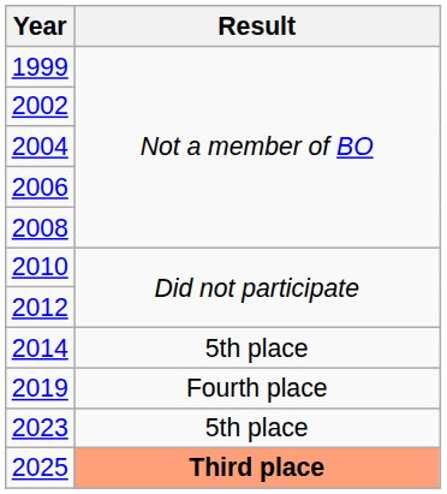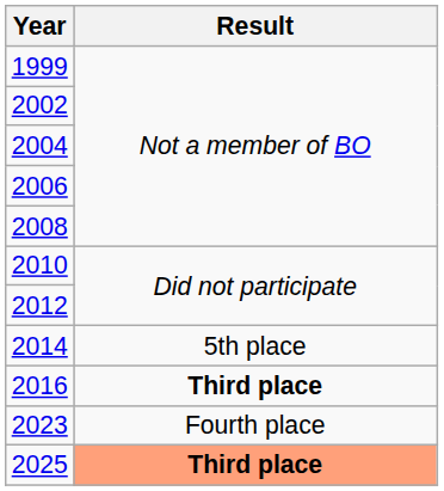 <table class="wikitable" style="text-align: center; font-size:90%">
 <tr>
 <th>Year</th>
 <th style="width:200px">Result</th>
 </tr>
 <tr>
 <td> <a href='#'>1999</a></td>
 <td rowspan="5"><em>Not a member of <a href='#'>BO</a></em></td>
 </tr>
 <tr>
 <td> <a href='#'>2002</a></td>
 </tr>
 <tr>
 <td> <a href='#'>2004</a></td>
 </tr>
 <tr>
 <td> <a href='#'>2006</a></td>
 </tr>
 <tr>
 <td> <a href='#'>2008</a></td>
 </tr>
 <tr>
 <td> <a href='#'>2010</a></td>
 <td rowspan="2"><em>Did not participate</em></td>
 </tr>
 <tr>
 <td> <a href='#'>2012</a></td>
 </tr>
 <tr>
 <td> <a href='#'>2014</a></td>
 <td>5th place</td>
 </tr>
 <tr>
-<td> <a href='#'>2019</a></td>
-<td>Fourth place</td>
+<td> <a href='#'>2016</a></td>
+<td><strong> Third place</strong></td>
 </tr>
 <tr>
 <td> <a href='#'>2023</a></td>
-<td>5th place</td>
+<td>Fourth place</td>
 </tr>
 <tr>
 <td> <a href='#'>2025</a></td>
 <td style="background: lightsalmon;"><strong> Third place</strong></td>
 </tr>
 </table>
